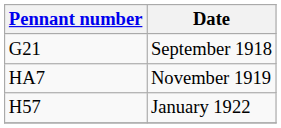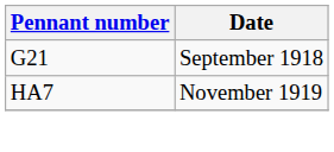 <table class="wikitable" style="text-align:left">
 <tr>
 <th scope="col"><a href='#'>Pennant number</a></th>
 <th>Date</th>
 </tr>
 <tr>
 <td scope="row">G21</td>
 <td>September 1918</td>
 </tr>
 <tr>
 <td scope="row">HA7</td>
 <td>November 1919</td>
 </tr>
 <tr>
-<td scope="row">H57</td>
-<td>January 1922</td>
-</tr>
-<tr>
 </tr>
 </table>
